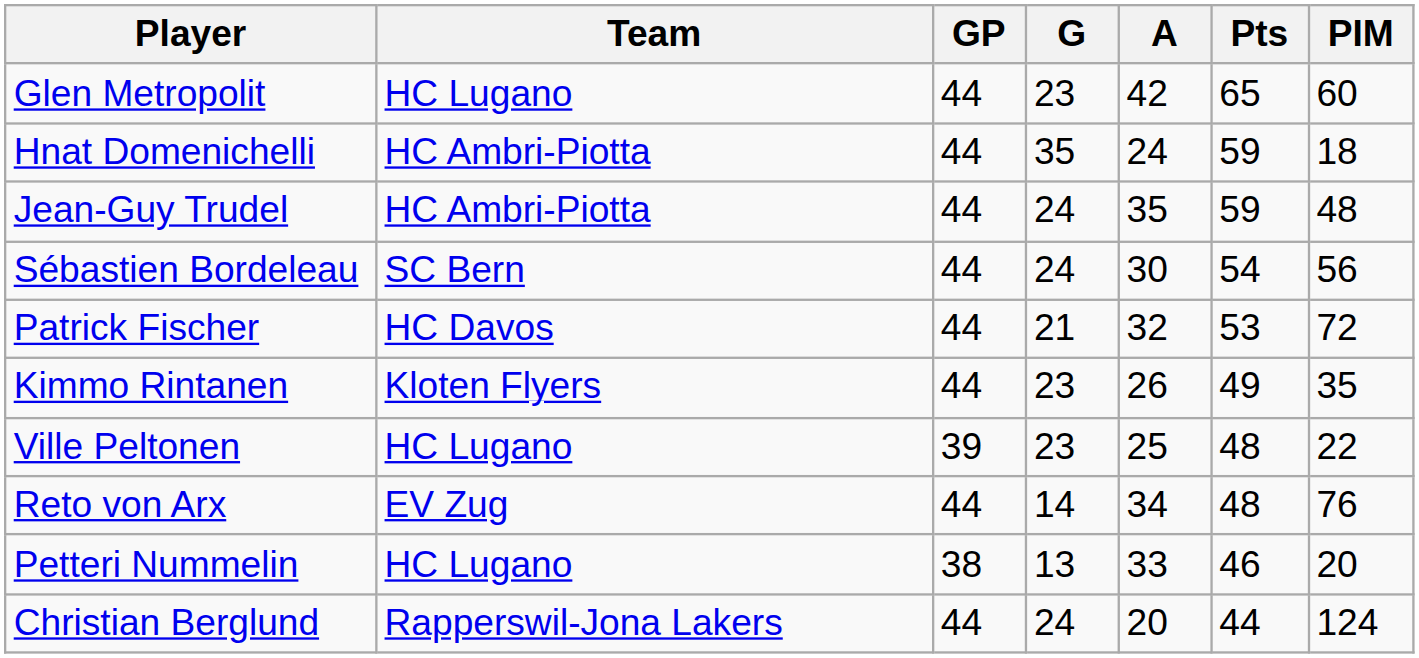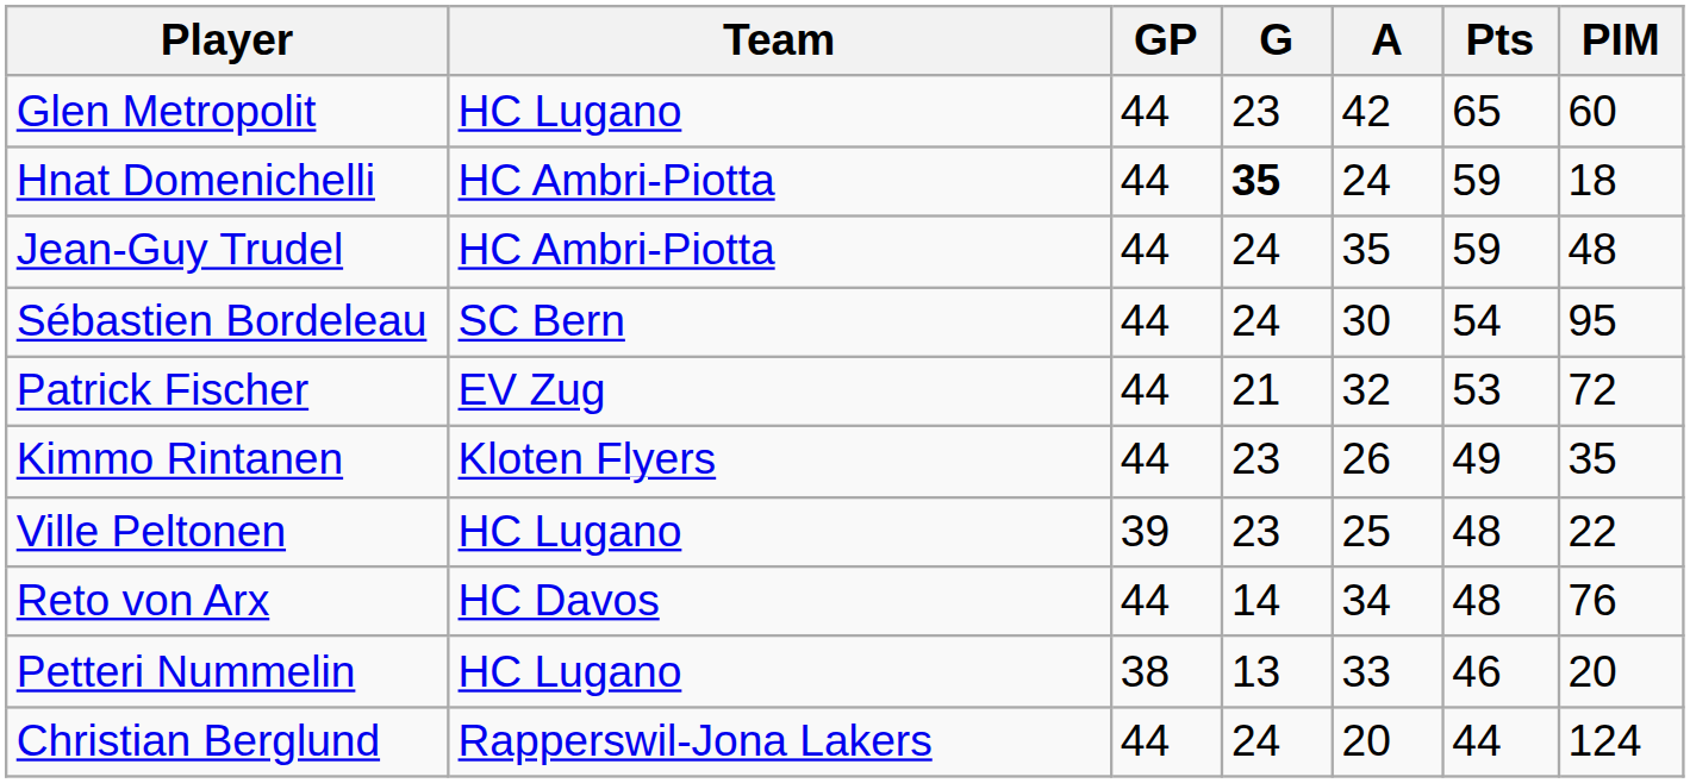 <table class="wikitable">
 <tr>
 <th bgcolor="#DDDDFF" width="20%">Player</th>
 <th bgcolor="#DDDDFF" width="30%">Team</th>
 <th bgcolor="#DDDDFF" width="5%">GP</th>
 <th bgcolor="#DDDDFF" width="5%">G</th>
 <th bgcolor="#DDDDFF" width="5%">A</th>
 <th bgcolor="#DDDDFF" width="5%">Pts</th>
 <th bgcolor="#DDDDFF" width="5%">PIM</th>
 </tr>
 <tr>
 <td><a href='#'>Glen Metropolit</a></td>
 <td><a href='#'>HC Lugano</a></td>
 <td>44</td>
 <td>23</td>
 <td>42</td>
 <td>65</td>
 <td>60</td>
 </tr>
 <tr>
 <td><a href='#'>Hnat Domenichelli</a></td>
 <td><a href='#'>HC Ambri-Piotta</a></td>
 <td>44</td>
-<td>35</td>
+<td><strong>35</strong></td>
 <td>24</td>
 <td>59</td>
 <td>18</td>
 </tr>
 <tr>
 <td><a href='#'>Jean-Guy Trudel</a></td>
 <td><a href='#'>HC Ambri-Piotta</a></td>
 <td>44</td>
 <td>24</td>
 <td>35</td>
 <td>59</td>
 <td>48</td>
 </tr>
 <tr>
 <td><a href='#'>Sébastien Bordeleau</a></td>
 <td><a href='#'>SC Bern</a></td>
 <td>44</td>
 <td>24</td>
 <td>30</td>
 <td>54</td>
-<td>56</td>
+<td>95</td>
 </tr>
 <tr>
 <td><a href='#'>Patrick Fischer</a></td>
-<td><a href='#'>HC Davos</a></td>
+<td><a href='#'>EV Zug</a></td>
 <td>44</td>
 <td>21</td>
 <td>32</td>
 <td>53</td>
 <td>72</td>
 </tr>
 <tr>
 <td><a href='#'>Kimmo Rintanen</a></td>
 <td><a href='#'>Kloten Flyers</a></td>
 <td>44</td>
 <td>23</td>
 <td>26</td>
 <td>49</td>
 <td>35</td>
 </tr>
 <tr>
 <td><a href='#'>Ville Peltonen</a></td>
 <td><a href='#'>HC Lugano</a></td>
 <td>39</td>
 <td>23</td>
 <td>25</td>
 <td>48</td>
 <td>22</td>
 </tr>
 <tr>
 <td><a href='#'>Reto von Arx</a></td>
-<td><a href='#'>EV Zug</a></td>
+<td><a href='#'>HC Davos</a></td>
 <td>44</td>
 <td>14</td>
 <td>34</td>
 <td>48</td>
 <td>76</td>
 </tr>
 <tr>
 <td><a href='#'>Petteri Nummelin</a></td>
 <td><a href='#'>HC Lugano</a></td>
 <td>38</td>
 <td>13</td>
 <td>33</td>
 <td>46</td>
 <td>20</td>
 </tr>
 <tr>
 <td><a href='#'>Christian Berglund</a></td>
 <td><a href='#'>Rapperswil-Jona Lakers</a></td>
 <td>44</td>
 <td>24</td>
 <td>20</td>
 <td>44</td>
 <td>124</td>
 </tr>
 </table>
